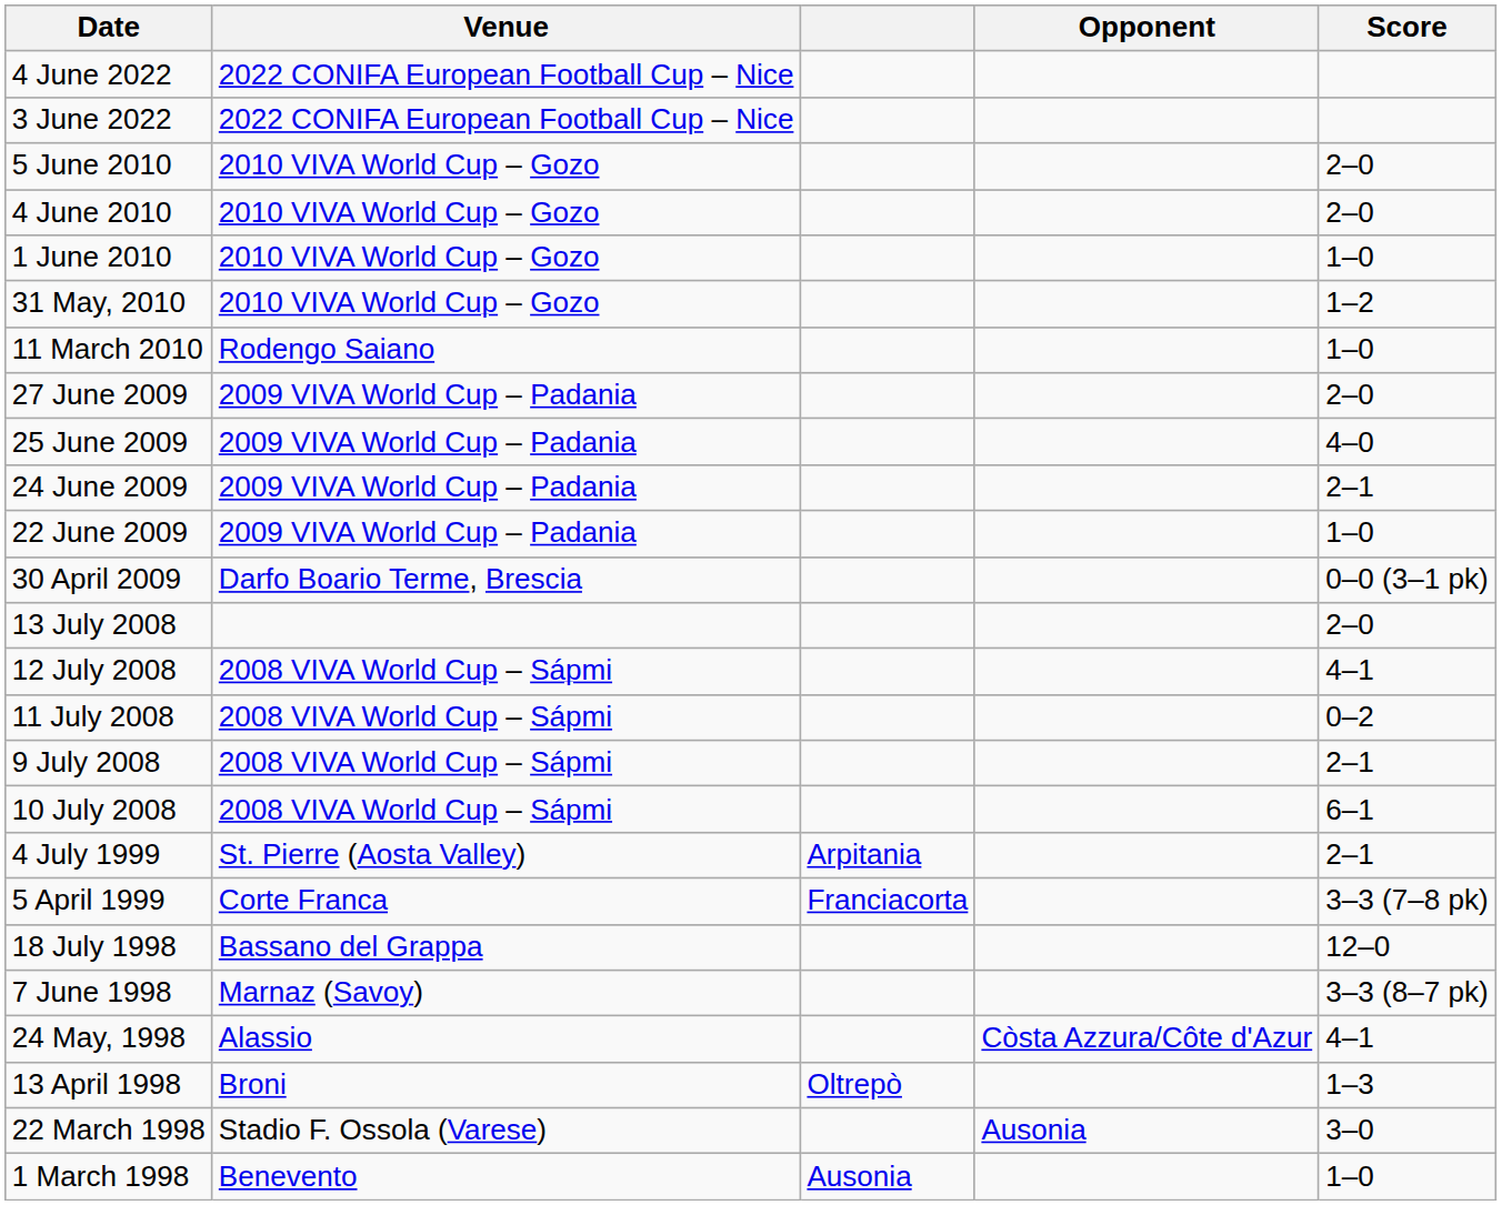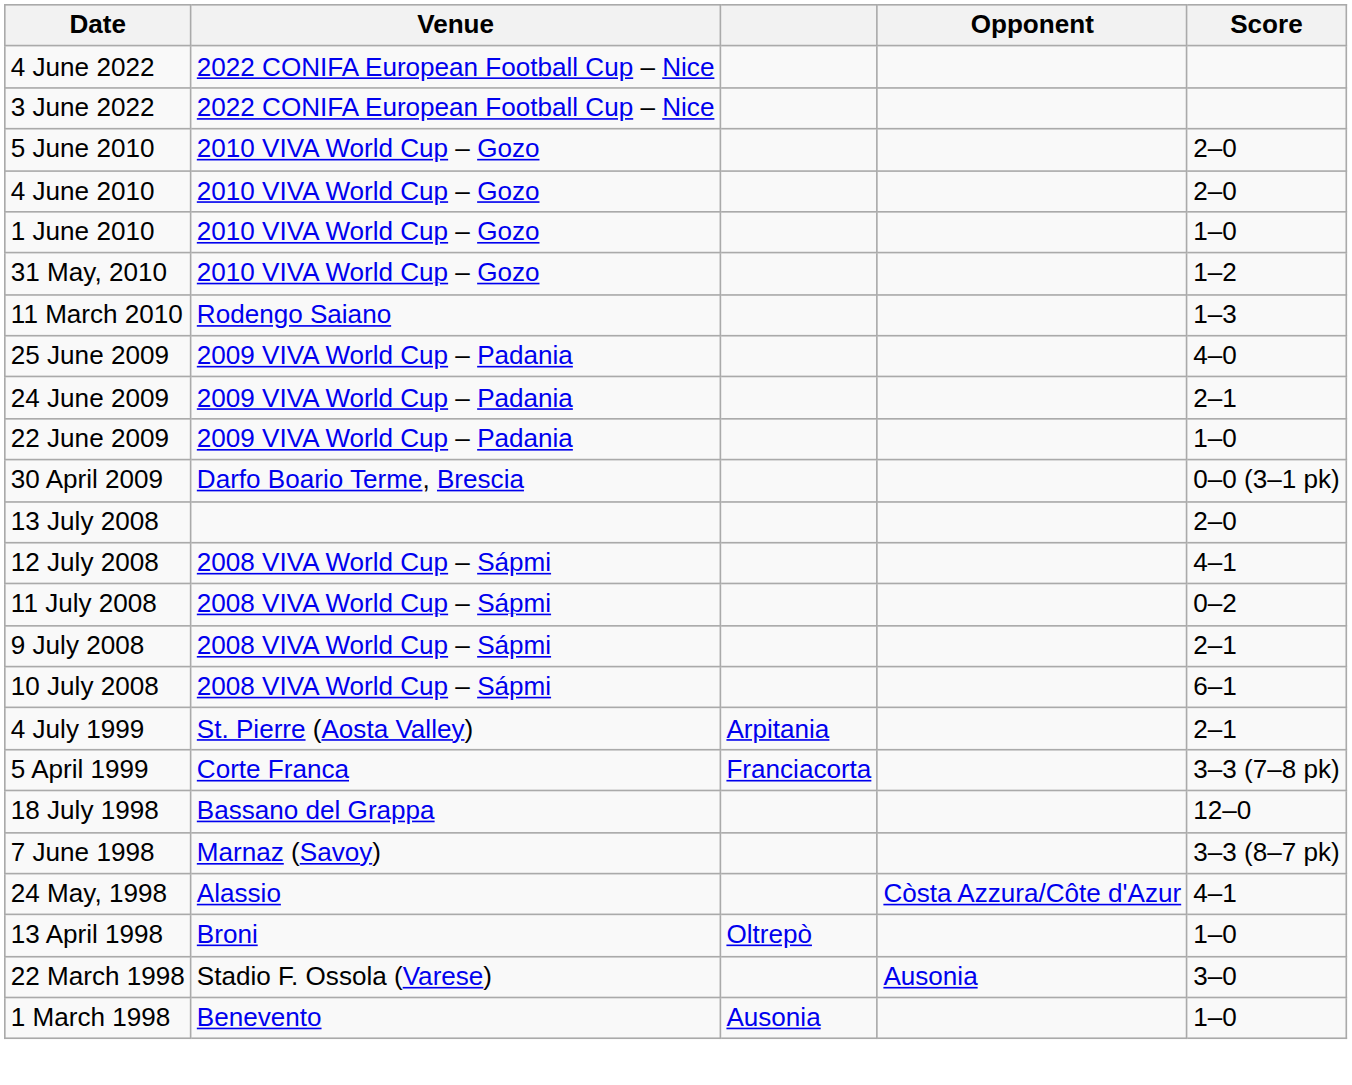 <table class="wikitable">
 <tr>
 <th>Date</th>
 <th>Venue</th>
 <th></th>
 <th>Opponent</th>
 <th>Score</th>
 </tr>
 <tr>
 <td>4 June 2022</td>
 <td><a href='#'>2022 CONIFA European Football Cup</a> – <a href='#'>Nice</a></td>
 <td></td>
 <td></td>
 <td></td>
 </tr>
 <tr>
 <td>3 June 2022</td>
 <td><a href='#'>2022 CONIFA European Football Cup</a> – <a href='#'>Nice</a></td>
 <td></td>
 <td></td>
 <td></td>
 </tr>
 <tr>
 <td>5 June 2010</td>
 <td><a href='#'>2010 VIVA World Cup</a> – <a href='#'>Gozo</a></td>
 <td></td>
 <td></td>
 <td>2–0</td>
 </tr>
 <tr>
 <td>4 June 2010</td>
 <td><a href='#'>2010 VIVA World Cup</a> – <a href='#'>Gozo</a></td>
 <td></td>
 <td></td>
 <td>2–0</td>
 </tr>
 <tr>
 <td>1 June 2010</td>
 <td><a href='#'>2010 VIVA World Cup</a> – <a href='#'>Gozo</a></td>
 <td></td>
 <td></td>
 <td>1–0</td>
 </tr>
 <tr>
 <td>31 May, 2010</td>
 <td><a href='#'>2010 VIVA World Cup</a> – <a href='#'>Gozo</a></td>
 <td></td>
 <td></td>
 <td>1–2</td>
 </tr>
 <tr>
 <td>11 March 2010</td>
 <td><a href='#'>Rodengo Saiano</a></td>
 <td></td>
 <td></td>
-<td>1–0</td>
-</tr>
-<tr>
-<td>27 June 2009</td>
-<td><a href='#'>2009 VIVA World Cup</a> – <a href='#'>Padania</a></td>
-<td></td>
-<td></td>
-<td>2–0</td>
+<td>1–3</td>
 </tr>
 <tr>
 <td>25 June 2009</td>
 <td><a href='#'>2009 VIVA World Cup</a> – <a href='#'>Padania</a></td>
 <td></td>
 <td></td>
 <td>4–0</td>
 </tr>
 <tr>
 <td>24 June 2009</td>
 <td><a href='#'>2009 VIVA World Cup</a> – <a href='#'>Padania</a></td>
 <td></td>
 <td></td>
 <td>2–1</td>
 </tr>
 <tr>
 <td>22 June 2009</td>
 <td><a href='#'>2009 VIVA World Cup</a> – <a href='#'>Padania</a></td>
 <td></td>
 <td></td>
 <td>1–0</td>
 </tr>
 <tr>
 <td>30 April 2009</td>
 <td><a href='#'>Darfo Boario Terme</a>, <a href='#'>Brescia</a></td>
 <td></td>
 <td></td>
 <td>0–0 (3–1 pk)</td>
 </tr>
 <tr>
 <td>13 July 2008</td>
 <td></td>
 <td></td>
 <td></td>
 <td>2–0</td>
 </tr>
 <tr>
 <td>12 July 2008</td>
 <td><a href='#'>2008 VIVA World Cup</a> – <a href='#'>Sápmi</a></td>
 <td></td>
 <td></td>
 <td>4–1</td>
 </tr>
 <tr>
 <td>11 July 2008</td>
 <td><a href='#'>2008 VIVA World Cup</a> – <a href='#'>Sápmi</a></td>
 <td></td>
 <td></td>
 <td>0–2</td>
 </tr>
 <tr>
 <td>9 July 2008</td>
 <td><a href='#'>2008 VIVA World Cup</a> – <a href='#'>Sápmi</a></td>
 <td></td>
 <td></td>
 <td>2–1</td>
 </tr>
 <tr>
 <td>10 July 2008</td>
 <td><a href='#'>2008 VIVA World Cup</a> – <a href='#'>Sápmi</a></td>
 <td></td>
 <td></td>
 <td>6–1</td>
 </tr>
 <tr>
 <td>4 July 1999</td>
 <td><a href='#'>St. Pierre</a> (<a href='#'>Aosta Valley</a>)</td>
 <td> <a href='#'>Arpitania</a></td>
 <td></td>
 <td>2–1</td>
 </tr>
 <tr>
 <td>5 April 1999</td>
 <td><a href='#'>Corte Franca</a></td>
 <td><a href='#'>Franciacorta</a></td>
 <td></td>
 <td>3–3 (7–8 pk)</td>
 </tr>
 <tr>
 <td>18 July 1998</td>
 <td><a href='#'>Bassano del Grappa</a></td>
 <td></td>
 <td></td>
 <td>12–0</td>
 </tr>
 <tr>
 <td>7 June 1998</td>
 <td><a href='#'>Marnaz</a> (<a href='#'>Savoy</a>)</td>
 <td></td>
 <td></td>
 <td>3–3 (8–7 pk)</td>
 </tr>
 <tr>
 <td>24 May, 1998</td>
 <td><a href='#'>Alassio</a></td>
 <td></td>
 <td> <a href='#'>Còsta Azzura/Côte d'Azur</a></td>
 <td>4–1</td>
 </tr>
 <tr>
 <td>13 April 1998</td>
 <td><a href='#'>Broni</a></td>
 <td><a href='#'>Oltrepò</a></td>
 <td></td>
-<td>1–3</td>
+<td>1–0</td>
 </tr>
 <tr>
 <td>22 March 1998</td>
 <td>Stadio F. Ossola (<a href='#'>Varese</a>)</td>
 <td></td>
 <td><a href='#'>Ausonia</a></td>
 <td>3–0</td>
 </tr>
 <tr>
 <td>1 March 1998</td>
 <td><a href='#'>Benevento</a></td>
 <td><a href='#'>Ausonia</a></td>
 <td></td>
 <td>1–0</td>
 </tr>
 </table>
